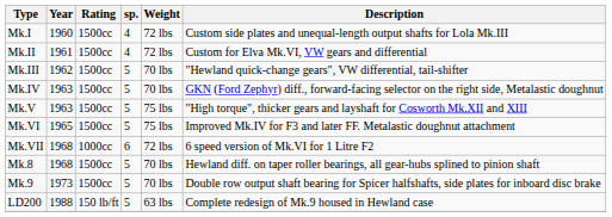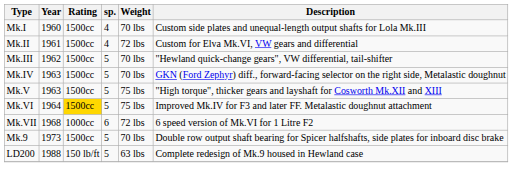 <table class="wikitable">
 <tr>
 <th>Type</th>
 <th>Year</th>
 <th>Rating</th>
 <th>sp.</th>
 <th>Weight</th>
 <th>Description</th>
 </tr>
 <tr>
 <td>Mk.I</td>
 <td>1960</td>
 <td>1500cc</td>
 <td>4</td>
-<td>72 lbs</td>
+<td>70 lbs</td>
 <td>Custom side plates and unequal-length output shafts for Lola Mk.III</td>
 </tr>
 <tr>
 <td>Mk.II</td>
 <td>1961</td>
 <td>1500cc</td>
 <td>4</td>
 <td>72 lbs</td>
 <td>Custom for Elva Mk.VI, <a href='#'>VW</a> gears and differential</td>
 </tr>
 <tr>
 <td>Mk.III</td>
 <td>1962</td>
 <td>1500cc</td>
 <td>5</td>
 <td>70 lbs</td>
 <td>"Hewland quick-change gears", VW differential, tail-shifter</td>
 </tr>
 <tr>
 <td>Mk.IV</td>
 <td>1963</td>
 <td>1500cc</td>
 <td>5</td>
 <td>70 lbs</td>
 <td><a href='#'>GKN</a> (<a href='#'>Ford Zephyr</a>) diff., forward-facing selector on the right side, Metalastic doughnut</td>
 </tr>
 <tr>
 <td>Mk.V</td>
 <td>1963</td>
 <td>1500cc</td>
 <td>5</td>
 <td>75 lbs</td>
 <td>"High torque", thicker gears and layshaft for <a href='#'>Cosworth Mk.XII</a> and <a href='#'>XIII</a></td>
 </tr>
 <tr>
 <td>Mk.VI</td>
-<td>1965</td>
-<td>1500cc</td>
+<td>1964</td>
+<td style="background: gold;">1500cc</td>
 <td>5</td>
 <td>75 lbs</td>
 <td>Improved Mk.IV for F3 and later FF. Metalastic doughnut attachment</td>
 </tr>
 <tr>
 <td>Mk.VII</td>
 <td>1968</td>
 <td>1000cc</td>
 <td>6</td>
 <td>72 lbs</td>
 <td>6 speed version of Mk.VI for 1 Litre F2</td>
-</tr>
-<tr>
-<td>Mk.8</td>
-<td>1968</td>
-<td>1500cc</td>
-<td>5</td>
-<td>70 lbs</td>
-<td>Hewland diff. on taper roller bearings, all gear-hubs splined to pinion shaft</td>
 </tr>
 <tr>
 <td>Mk.9</td>
 <td>1973</td>
 <td>1500cc</td>
 <td>5</td>
 <td>70 lbs</td>
 <td>Double row output shaft bearing for Spicer halfshafts, side plates for inboard disc brake</td>
 </tr>
 <tr>
 <td>LD200</td>
 <td>1988</td>
 <td>150 lb/ft</td>
 <td>5</td>
 <td>63 lbs</td>
 <td>Complete redesign of Mk.9 housed in Hewland case</td>
 </tr>
 <tr>
 </tr>
 </table>
